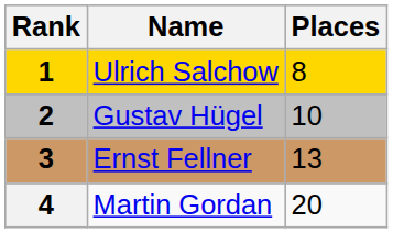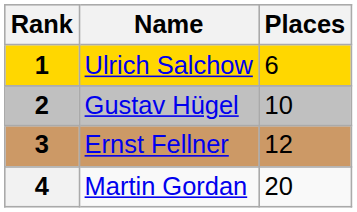 <table class="wikitable">
 <tr>
 <th>Rank</th>
 <th>Name</th>
 <th>Places</th>
 </tr>
 <tr bgcolor="gold">
 <td align="center"><strong>1</strong></td>
 <td> <a href='#'>Ulrich Salchow</a></td>
-<td>8</td>
+<td>6</td>
 </tr>
 <tr bgcolor="silver">
 <td align="center"><strong>2</strong></td>
 <td> <a href='#'>Gustav Hügel</a></td>
 <td>10</td>
 </tr>
 <tr bgcolor="cc9966">
 <td align="center"><strong>3</strong></td>
 <td> <a href='#'>Ernst Fellner</a></td>
-<td>13</td>
+<td>12</td>
 </tr>
 <tr>
 <th>4</th>
 <td> <a href='#'>Martin Gordan</a></td>
 <td>20</td>
 </tr>
 </table>
